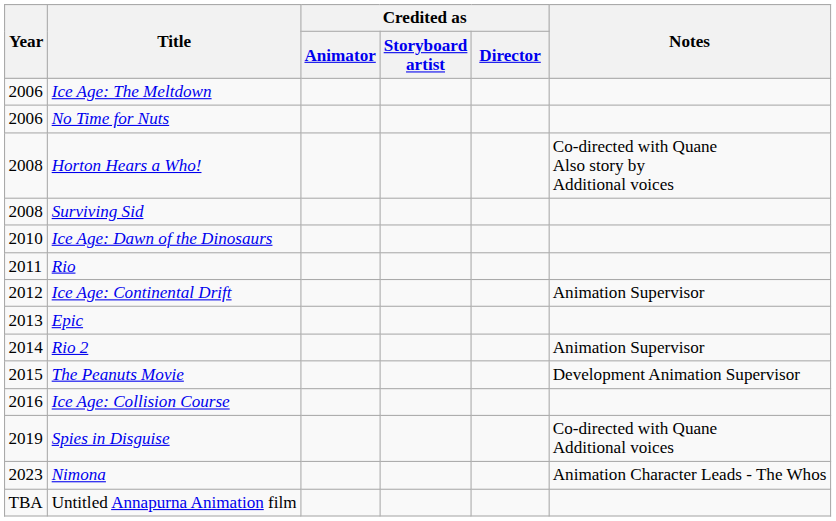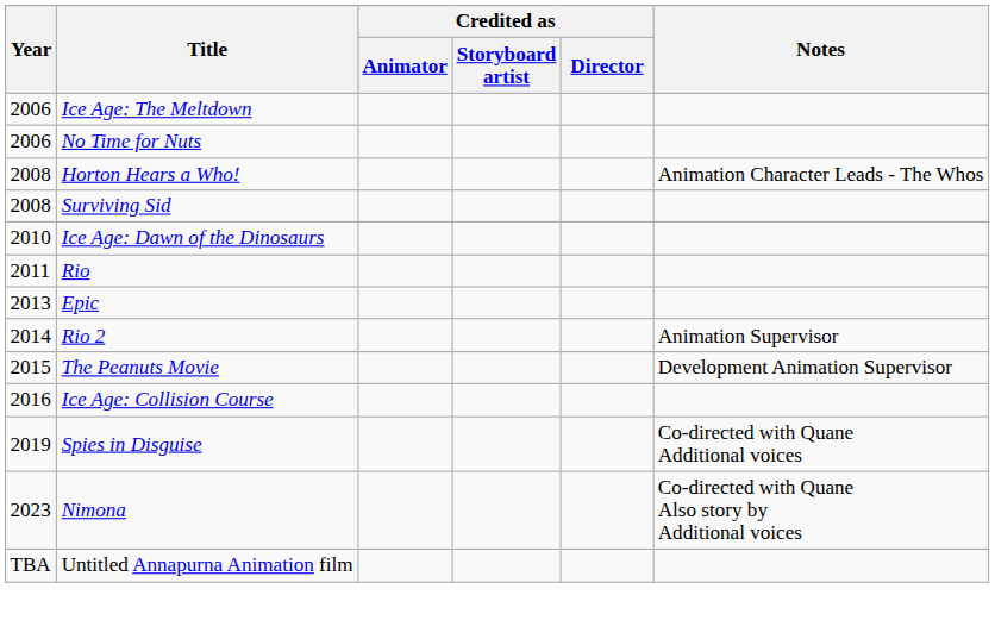 <table class="wikitable">
 <tr style="background:#ccc; text-align:center;">
 <th rowspan="2" style="width:33px;">Year</th>
 <th rowspan="2">Title</th>
 <th colspan="3">Credited as</th>
 <th rowspan="2">Notes</th>
 </tr>
 <tr>
 <th width="65"><a href='#'>Animator</a></th>
 <th width="65"><a href='#'>Storyboard artist</a></th>
 <th width="65"><a href='#'>Director</a></th>
 </tr>
 <tr>
 <td>2006</td>
 <td><em><a href='#'>Ice Age: The Meltdown</a></em></td>
 <td></td>
 <td></td>
 <td></td>
 <td></td>
 </tr>
 <tr>
 <td>2006</td>
 <td><em><a href='#'>No Time for Nuts</a></em></td>
 <td></td>
 <td></td>
 <td></td>
 <td></td>
 </tr>
 <tr>
 <td>2008</td>
 <td><em><a href='#'>Horton Hears a Who!</a></em></td>
 <td></td>
 <td></td>
 <td></td>
-<td>Co-directed with Quane<br>Also story by<br>Additional voices</td>
+<td>Animation Character Leads - The Whos</td>
 </tr>
 <tr>
 <td>2008</td>
 <td><em><a href='#'>Surviving Sid</a></em></td>
 <td></td>
 <td></td>
 <td></td>
 <td></td>
 </tr>
 <tr>
 <td>2010</td>
 <td><em><a href='#'>Ice Age: Dawn of the Dinosaurs</a></em></td>
 <td></td>
 <td></td>
 <td></td>
 <td></td>
 </tr>
 <tr>
 <td>2011</td>
 <td><em><a href='#'>Rio</a></em></td>
 <td></td>
 <td></td>
 <td></td>
 <td></td>
-</tr>
-<tr>
-<td>2012</td>
-<td><em><a href='#'>Ice Age: Continental Drift</a></em></td>
-<td></td>
-<td></td>
-<td></td>
-<td>Animation Supervisor</td>
 </tr>
 <tr>
 <td>2013</td>
 <td><em><a href='#'>Epic</a></em></td>
 <td></td>
 <td></td>
 <td></td>
 <td></td>
 </tr>
 <tr>
 <td>2014</td>
 <td><em><a href='#'>Rio 2</a></em></td>
 <td></td>
 <td></td>
 <td></td>
 <td>Animation Supervisor</td>
 </tr>
 <tr>
 <td>2015</td>
 <td><em><a href='#'>The Peanuts Movie</a></em></td>
 <td></td>
 <td></td>
 <td></td>
 <td>Development Animation Supervisor</td>
 </tr>
 <tr>
 <td>2016</td>
 <td><em><a href='#'>Ice Age: Collision Course</a></em></td>
 <td></td>
 <td></td>
 <td></td>
 <td></td>
 </tr>
 <tr>
 <td>2019</td>
 <td><em><a href='#'>Spies in Disguise</a></em></td>
 <td></td>
 <td></td>
 <td></td>
 <td>Co-directed with Quane<br>Additional voices</td>
 </tr>
 <tr>
 <td>2023</td>
 <td><em><a href='#'>Nimona</a></em></td>
 <td></td>
 <td></td>
 <td></td>
-<td>Animation Character Leads - The Whos</td>
+<td>Co-directed with Quane<br>Also story by<br>Additional voices</td>
 </tr>
 <tr>
 <td>TBA</td>
 <td>Untitled <a href='#'>Annapurna Animation</a> film</td>
 <td></td>
 <td></td>
 <td></td>
 <td></td>
 </tr>
 </table>
